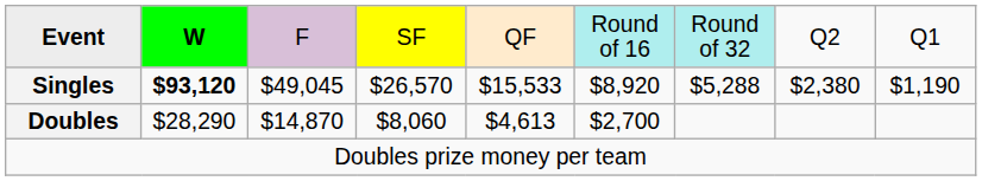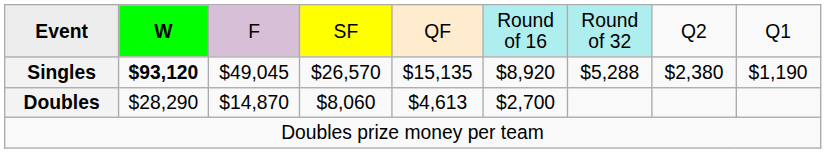 <table class=wikitable style=font-size:90%;text-align:center>
 <tr>
 <td style="width:130px; background:#ededed;"><strong>Event</strong></td>
 <td style="width:80px; background:lime;"><strong>W</strong></td>
 <td style="width:85px; background:thistle;">F</td>
 <td style="width:85px; background:#ff0;">SF</td>
 <td style="width:85px; background:#ffebcd;">QF</td>
 <td style="width:85px; background:#afeeee;">Round of 16</td>
 <td style="width:85px; background:#afeeee;">Round of 32</td>
 <td width=85>Q2</td>
 <td width=85>Q1</td>
 </tr>
 <tr>
 <td style="background:#f3f3f3;"><strong>Singles</strong></td>
 <td><strong>$93,120</strong></td>
 <td>$49,045</td>
 <td>$26,570</td>
-<td>$15,533</td>
+<td>$15,135</td>
 <td>$8,920</td>
 <td>$5,288</td>
 <td>$2,380</td>
 <td>$1,190</td>
 </tr>
 <tr>
 <td style="background:#f3f3f3;"><strong>Doubles</strong></td>
 <td>$28,290</td>
 <td>$14,870</td>
 <td>$8,060</td>
 <td>$4,613</td>
 <td>$2,700</td>
 <td></td>
 <td></td>
 <td></td>
 </tr>
 <tr>
 <td colspan=9>Doubles prize money per team</td>
 </tr>
 </table>
